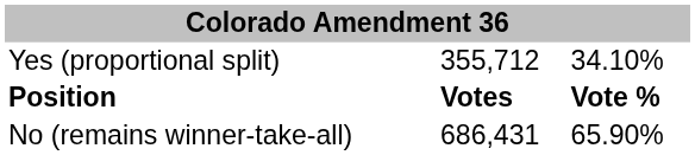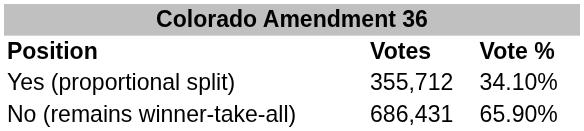 <table border="0" cellpadding="2" cellspacing="0" style="width:400px;">
 <tr>
 <td colspan="3" style="text-align:center; background:silver;"><strong>Colorado Amendment 36</strong></td>
+</tr>
+<tr>
+<td><strong>Position</strong></td>
+<td><strong>Votes</strong></td>
+<td><strong>Vote %</strong></td>
 </tr>
 <tr>
 <td>Yes (proportional split)</td>
 <td>355,712</td>
 <td>34.10%</td>
 </tr>
 <tr>
-<td><strong>Position</strong></td>
-<td><strong>Votes</strong></td>
-<td><strong>Vote %</strong></td>
-</tr>
-<tr>
 <td>No (remains winner-take-all)</td>
 <td>686,431</td>
 <td>65.90%</td>
 </tr>
 </table>
